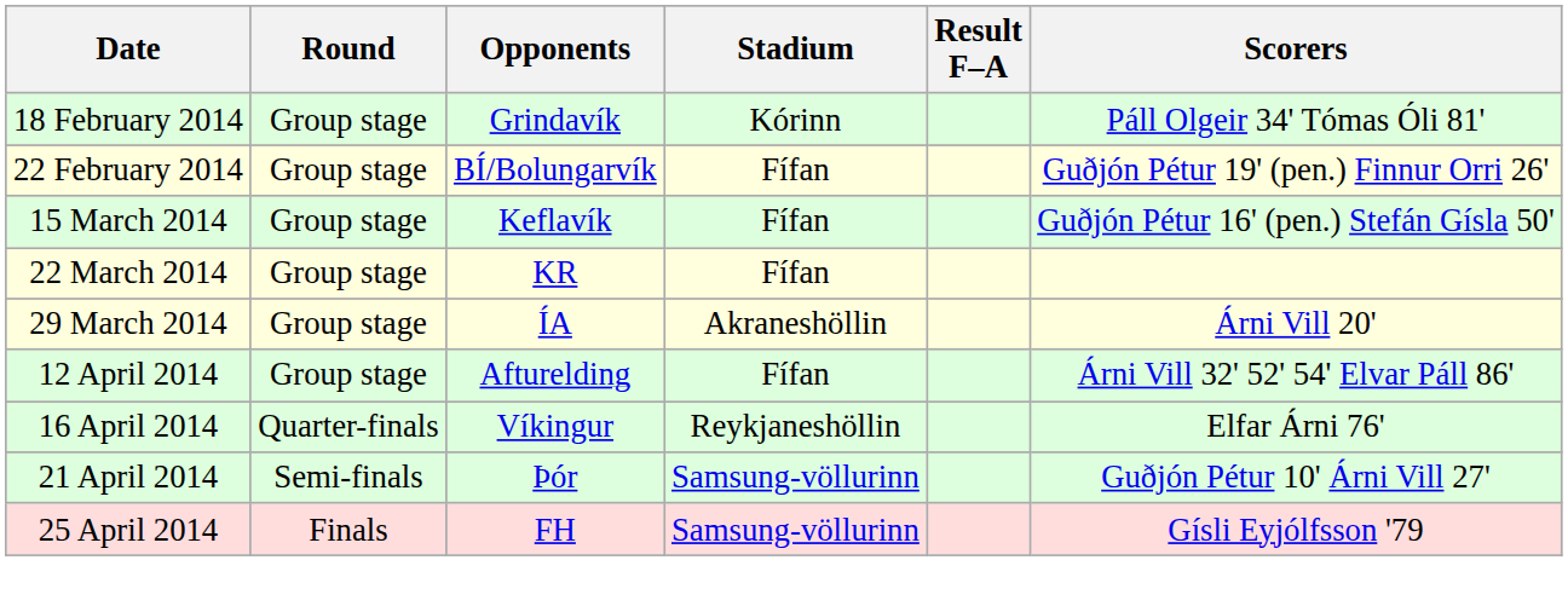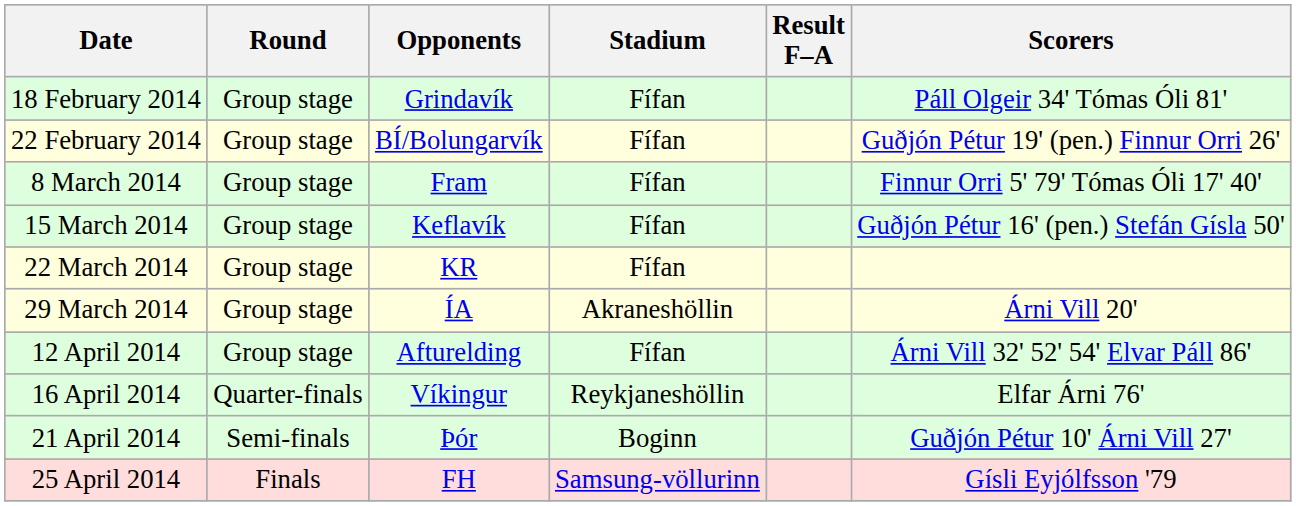 <table class="wikitable" style="text-align:center">
 <tr>
 <th>Date</th>
 <th>Round</th>
 <th>Opponents</th>
 <th>Stadium</th>
 <th>Result<br>F–A</th>
 <th>Scorers</th>
 </tr>
 <tr bgcolor="#ddffdd">
 <td>18 February 2014</td>
 <td>Group stage</td>
 <td><a href='#'>Grindavík</a></td>
-<td>Kórinn</td>
+<td>Fífan</td>
 <td></td>
 <td><a href='#'>Páll Olgeir</a> 34' Tómas Óli 81'</td>
 </tr>
 <tr bgcolor="#ffffdd">
 <td>22 February 2014</td>
 <td>Group stage</td>
 <td><a href='#'>BÍ/Bolungarvík</a></td>
 <td>Fífan</td>
 <td></td>
 <td><a href='#'>Guðjón Pétur</a> 19' (pen.) <a href='#'>Finnur Orri</a> 26'</td>
+</tr>
+<tr bgcolor="#ddffdd">
+<td>8 March 2014</td>
+<td>Group stage</td>
+<td><a href='#'>Fram</a></td>
+<td>Fífan</td>
+<td></td>
+<td><a href='#'>Finnur Orri</a> 5' 79' Tómas Óli 17' 40'</td>
 </tr>
 <tr bgcolor="#ddffdd">
 <td>15 March 2014</td>
 <td>Group stage</td>
 <td><a href='#'>Keflavík</a></td>
 <td>Fífan</td>
 <td></td>
 <td><a href='#'>Guðjón Pétur</a> 16' (pen.) <a href='#'>Stefán Gísla</a> 50'</td>
 </tr>
 <tr bgcolor="#ffffdd">
 <td>22 March 2014</td>
 <td>Group stage</td>
 <td><a href='#'>KR</a></td>
 <td>Fífan</td>
 <td></td>
 <td></td>
 </tr>
 <tr bgcolor="#ffffdd">
 <td>29 March 2014</td>
 <td>Group stage</td>
 <td><a href='#'>ÍA</a></td>
 <td>Akraneshöllin</td>
 <td></td>
 <td><a href='#'>Árni Vill</a> 20'</td>
 </tr>
 <tr bgcolor="#ddffdd">
 <td>12 April 2014</td>
 <td>Group stage</td>
 <td><a href='#'>Afturelding</a></td>
 <td>Fífan</td>
 <td></td>
 <td><a href='#'>Árni Vill</a> 32' 52' 54' <a href='#'>Elvar Páll</a> 86'</td>
 </tr>
 <tr bgcolor="#ddffdd">
 <td>16 April 2014</td>
 <td>Quarter-finals</td>
 <td><a href='#'>Víkingur</a></td>
 <td>Reykjaneshöllin</td>
 <td></td>
 <td>Elfar Árni 76'</td>
 </tr>
 <tr bgcolor="#ddffdd">
 <td>21 April 2014</td>
 <td>Semi-finals</td>
 <td><a href='#'>Þór</a></td>
-<td><a href='#'>Samsung-völlurinn</a></td>
+<td>Boginn</td>
 <td></td>
 <td><a href='#'>Guðjón Pétur</a> 10' <a href='#'>Árni Vill</a> 27'</td>
 </tr>
 <tr bgcolor="#ffdddd">
 <td>25 April 2014</td>
 <td>Finals</td>
 <td><a href='#'>FH</a></td>
 <td><a href='#'>Samsung-völlurinn</a></td>
 <td></td>
 <td><a href='#'>Gísli Eyjólfsson</a> '79</td>
 </tr>
 </table>
